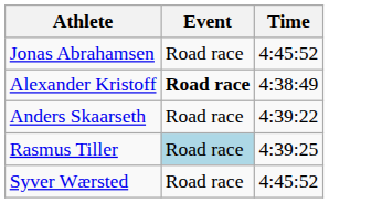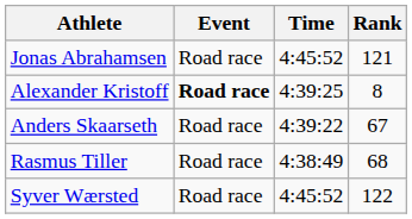 <table class="wikitable" style="font-size:90%">
 <tr>
 <th>Athlete</th>
 <th>Event</th>
 <th>Time</th>
+<th>Rank</th>
 </tr>
 <tr align=center>
 <td align=left><a href='#'>Jonas Abrahamsen</a></td>
 <td align=left>Road race</td>
 <td>4:45:52</td>
+<td>121</td>
 </tr>
 <tr align=center>
 <td align=left><a href='#'>Alexander Kristoff</a></td>
 <td align=left><strong>Road race</strong></td>
-<td>4:38:49</td>
+<td>4:39:25</td>
+<td>8</td>
 </tr>
 <tr align=center>
 <td align=left><a href='#'>Anders Skaarseth</a></td>
 <td align=left>Road race</td>
 <td>4:39:22</td>
+<td>67</td>
 </tr>
 <tr align=center>
 <td align=left><a href='#'>Rasmus Tiller</a></td>
-<td align=left style="background: lightblue;">Road race</td>
-<td>4:39:25</td>
+<td align=left>Road race</td>
+<td>4:38:49</td>
+<td>68</td>
 </tr>
 <tr align=center>
 <td align=left><a href='#'>Syver Wærsted</a></td>
 <td align=left>Road race</td>
 <td>4:45:52</td>
+<td>122</td>
 </tr>
 </table>
